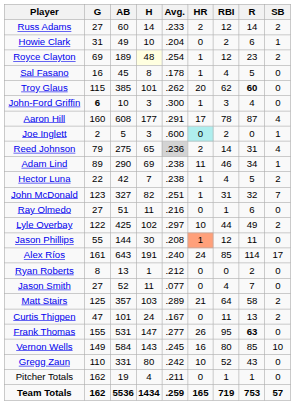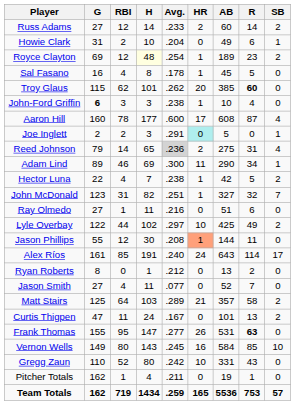 <table class="wikitable sortable">
 <tr>
 <th bgcolor="#DDDDFF" width="28%">Player</th>
 <th bgcolor="#DDDDFF" width="9%">G</th>
-<th bgcolor="#DDDDFF" width="9%">AB</th>
+<th bgcolor="#DDDDFF" width="9%">RBI</th>
 <th bgcolor="#DDDDFF" width="9%">H</th>
 <th bgcolor="#DDDDFF" width="9%">Avg.</th>
 <th bgcolor="#DDDDFF" width="9%">HR</th>
-<th bgcolor="#DDDDFF" width="9%">RBI</th>
+<th bgcolor="#DDDDFF" width="9%">AB</th>
 <th bgcolor="#DDDDFF" width="9%">R</th>
 <th bgcolor="#DDDDFF" width="9%">SB</th>
 </tr>
 <tr align="center">
 <td><a href='#'>Russ Adams</a></td>
 <td>27</td>
-<td>60</td>
+<td>12</td>
 <td>14</td>
 <td>.233</td>
 <td>2</td>
-<td>12</td>
+<td>60</td>
 <td>14</td>
 <td>2</td>
 </tr>
 <tr align=center>
 <td><a href='#'>Howie Clark</a></td>
 <td>31</td>
-<td>49</td>
+<td>2</td>
 <td>10</td>
 <td>.204</td>
 <td>0</td>
-<td>2</td>
+<td>49</td>
 <td>6</td>
 <td>1</td>
 </tr>
 <tr align=center>
 <td><a href='#'>Royce Clayton</a></td>
 <td>69</td>
-<td>189</td>
+<td>12</td>
 <td style="background: lightyellow;">48</td>
 <td>.254</td>
 <td>1</td>
-<td>12</td>
+<td>189</td>
 <td>23</td>
 <td>2</td>
 </tr>
 <tr align=center>
 <td><a href='#'>Sal Fasano</a></td>
 <td>16</td>
-<td>45</td>
+<td>4</td>
 <td>8</td>
 <td>.178</td>
 <td>1</td>
-<td>4</td>
+<td>45</td>
 <td>5</td>
 <td>0</td>
 </tr>
 <tr align=center>
 <td><a href='#'>Troy Glaus</a></td>
 <td>115</td>
-<td>385</td>
+<td>62</td>
 <td>101</td>
 <td>.262</td>
 <td>20</td>
-<td>62</td>
+<td>385</td>
 <td><strong>60</strong></td>
 <td>0</td>
 </tr>
 <tr align=center>
 <td><a href='#'>John-Ford Griffin</a></td>
 <td><strong>6</strong></td>
+<td>3</td>
+<td>3</td>
+<td>.238</td>
+<td>1</td>
 <td>10</td>
-<td>3</td>
-<td>.300</td>
-<td>1</td>
-<td>3</td>
 <td>4</td>
 <td>0</td>
 </tr>
 <tr align=center>
 <td><a href='#'>Aaron Hill</a></td>
 <td>160</td>
+<td>78</td>
+<td>177</td>
+<td>.600</td>
+<td>17</td>
 <td>608</td>
-<td>177</td>
-<td>.291</td>
-<td>17</td>
-<td>78</td>
 <td>87</td>
 <td>4</td>
 </tr>
 <tr align="center">
 <td><a href='#'>Joe Inglett</a></td>
 <td>2</td>
+<td>2</td>
+<td>3</td>
+<td>.291</td>
+<td style="background: paleturquoise;">0</td>
 <td>5</td>
-<td>3</td>
-<td>.600</td>
-<td style="background: paleturquoise;">0</td>
-<td>2</td>
 <td>0</td>
 <td>1</td>
 </tr>
 <tr align=center>
 <td><a href='#'>Reed Johnson</a></td>
 <td>79</td>
-<td>275</td>
+<td>14</td>
 <td>65</td>
 <td style="background: lightgrey;">.236</td>
 <td>2</td>
-<td>14</td>
+<td>275</td>
 <td>31</td>
 <td>4</td>
 </tr>
 <tr align=center>
 <td><a href='#'>Adam Lind</a></td>
 <td>89</td>
+<td>46</td>
+<td>69</td>
+<td>.300</td>
+<td>11</td>
 <td>290</td>
-<td>69</td>
-<td>.238</td>
-<td>11</td>
-<td>46</td>
 <td>34</td>
 <td>1</td>
 </tr>
 <tr align=center>
 <td><a href='#'>Hector Luna</a></td>
 <td>22</td>
-<td>42</td>
+<td>4</td>
 <td>7</td>
 <td>.238</td>
 <td>1</td>
-<td>4</td>
+<td>42</td>
 <td>5</td>
 <td>2</td>
 </tr>
 <tr align=center>
 <td><a href='#'>John McDonald</a></td>
 <td>123</td>
-<td>327</td>
+<td>31</td>
 <td>82</td>
 <td>.251</td>
 <td>1</td>
-<td>31</td>
+<td>327</td>
 <td>32</td>
 <td>7</td>
 </tr>
 <tr align=center>
 <td><a href='#'>Ray Olmedo</a></td>
 <td>27</td>
-<td>51</td>
+<td>1</td>
 <td>11</td>
 <td>.216</td>
 <td>0</td>
-<td>1</td>
+<td>51</td>
 <td>6</td>
 <td>0</td>
 </tr>
 <tr align=center>
 <td><a href='#'>Lyle Overbay</a></td>
 <td>122</td>
-<td>425</td>
+<td>44</td>
 <td>102</td>
 <td>.297</td>
 <td>10</td>
-<td>44</td>
+<td>425</td>
 <td>49</td>
 <td>2</td>
 </tr>
 <tr align="center">
 <td><a href='#'>Jason Phillips</a></td>
 <td>55</td>
-<td>144</td>
+<td>12</td>
 <td>30</td>
 <td>.208</td>
 <td style="background: lightsalmon;">1</td>
-<td>12</td>
+<td>144</td>
 <td>11</td>
 <td>0</td>
 </tr>
 <tr align=center>
 <td><a href='#'>Alex Ríos</a></td>
 <td>161</td>
-<td>643</td>
+<td>85</td>
 <td>191</td>
 <td>.240</td>
 <td>24</td>
-<td>85</td>
+<td>643</td>
 <td>114</td>
 <td>17</td>
 </tr>
 <tr align="center">
 <td><a href='#'>Ryan Roberts</a></td>
 <td>8</td>
-<td>13</td>
+<td>0</td>
 <td>1</td>
 <td>.212</td>
 <td>0</td>
-<td>0</td>
+<td>13</td>
 <td>2</td>
 <td>0</td>
 </tr>
 <tr align=center>
 <td><a href='#'>Jason Smith</a></td>
 <td>27</td>
-<td>52</td>
+<td>4</td>
 <td>11</td>
 <td>.077</td>
 <td>0</td>
-<td>4</td>
+<td>52</td>
 <td>7</td>
 <td>0</td>
 </tr>
 <tr align=center>
 <td><a href='#'>Matt Stairs</a></td>
 <td>125</td>
-<td>357</td>
+<td>64</td>
 <td>103</td>
 <td>.289</td>
 <td>21</td>
-<td>64</td>
+<td>357</td>
 <td>58</td>
 <td>2</td>
 </tr>
 <tr align=center>
 <td><a href='#'>Curtis Thigpen</a></td>
 <td>47</td>
-<td>101</td>
+<td>11</td>
 <td>24</td>
 <td>.167</td>
 <td>0</td>
-<td>11</td>
+<td>101</td>
 <td>13</td>
 <td>2</td>
 </tr>
 <tr align=center>
 <td><a href='#'>Frank Thomas</a></td>
 <td>155</td>
-<td>531</td>
+<td>95</td>
 <td>147</td>
 <td>.277</td>
 <td>26</td>
-<td>95</td>
+<td>531</td>
 <td><strong>63</strong></td>
 <td>0</td>
 </tr>
 <tr align="center">
 <td><a href='#'>Vernon Wells</a></td>
 <td>149</td>
-<td>584</td>
+<td>80</td>
 <td>143</td>
 <td>.245</td>
 <td>16</td>
-<td>80</td>
+<td>584</td>
 <td>85</td>
 <td>10</td>
 </tr>
 <tr align=center>
 <td><a href='#'>Gregg Zaun</a></td>
 <td>110</td>
-<td>331</td>
+<td>52</td>
 <td>80</td>
 <td>.242</td>
 <td>10</td>
-<td>52</td>
+<td>331</td>
 <td>43</td>
 <td>0</td>
 </tr>
 <tr align=center>
 <td>Pitcher Totals</td>
 <td>162</td>
-<td>19</td>
+<td>1</td>
 <td>4</td>
 <td>.211</td>
 <td>0</td>
-<td>1</td>
+<td>19</td>
 <td>1</td>
 <td>0</td>
 </tr>
 <tr align=center>
 <td><strong>Team Totals</strong></td>
 <td><strong>162</strong></td>
-<td><strong>5536</strong></td>
+<td><strong>719</strong></td>
 <td><strong>1434</strong></td>
 <td><strong>.259</strong></td>
 <td><strong>165</strong></td>
-<td><strong>719</strong></td>
+<td><strong>5536</strong></td>
 <td><strong>753</strong></td>
 <td><strong>57</strong></td>
 </tr>
 </table>
